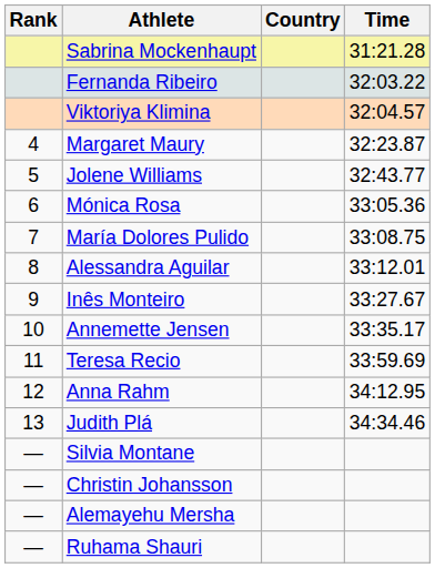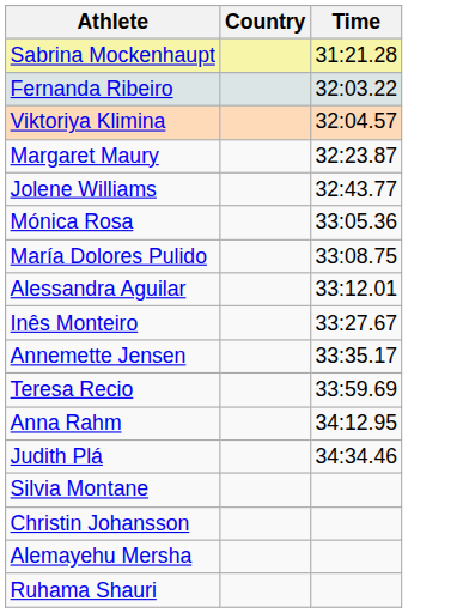 <table class="wikitable">
 <tr>
-<th>Rank</th>
 <th>Athlete</th>
 <th>Country</th>
 <th>Time</th>
 </tr>
 <tr bgcolor=#F7F6A8>
-<td align=center></td>
 <td><a href='#'>Sabrina Mockenhaupt</a></td>
 <td></td>
 <td>31:21.28</td>
 </tr>
 <tr bgcolor=#DCE5E5>
-<td align=center></td>
 <td><a href='#'>Fernanda Ribeiro</a></td>
 <td></td>
 <td>32:03.22</td>
 </tr>
 <tr bgcolor=#FFDAB9>
-<td align=center></td>
 <td><a href='#'>Viktoriya Klimina</a></td>
 <td></td>
 <td>32:04.57</td>
 </tr>
 <tr>
-<td align=center>4</td>
 <td><a href='#'>Margaret Maury</a></td>
 <td></td>
 <td>32:23.87</td>
 </tr>
 <tr>
-<td align=center>5</td>
 <td><a href='#'>Jolene Williams</a></td>
 <td></td>
 <td>32:43.77</td>
 </tr>
 <tr>
-<td align=center>6</td>
 <td><a href='#'>Mónica Rosa</a></td>
 <td></td>
 <td>33:05.36</td>
 </tr>
 <tr>
-<td align=center>7</td>
 <td><a href='#'>María Dolores Pulido</a></td>
 <td></td>
 <td>33:08.75</td>
 </tr>
 <tr>
-<td align=center>8</td>
 <td><a href='#'>Alessandra Aguilar</a></td>
 <td></td>
 <td>33:12.01</td>
 </tr>
 <tr>
-<td align=center>9</td>
 <td><a href='#'>Inês Monteiro</a></td>
 <td></td>
 <td>33:27.67</td>
 </tr>
 <tr>
-<td align=center>10</td>
 <td><a href='#'>Annemette Jensen</a></td>
 <td></td>
 <td>33:35.17</td>
 </tr>
 <tr>
-<td align=center>11</td>
 <td><a href='#'>Teresa Recio</a></td>
 <td></td>
 <td>33:59.69</td>
 </tr>
 <tr>
-<td align=center>12</td>
 <td><a href='#'>Anna Rahm</a></td>
 <td></td>
 <td>34:12.95</td>
 </tr>
 <tr>
-<td align=center>13</td>
 <td><a href='#'>Judith Plá</a></td>
 <td></td>
 <td>34:34.46</td>
 </tr>
 <tr>
-<td align=center>—</td>
 <td><a href='#'>Silvia Montane</a></td>
 <td></td>
 <td></td>
 </tr>
 <tr>
-<td align=center>—</td>
 <td><a href='#'>Christin Johansson</a></td>
 <td></td>
 <td></td>
 </tr>
 <tr>
-<td align=center>—</td>
 <td><a href='#'>Alemayehu Mersha</a></td>
 <td></td>
 <td></td>
 </tr>
 <tr>
-<td align=center>—</td>
 <td><a href='#'>Ruhama Shauri</a></td>
 <td></td>
 <td></td>
 </tr>
 </table>
